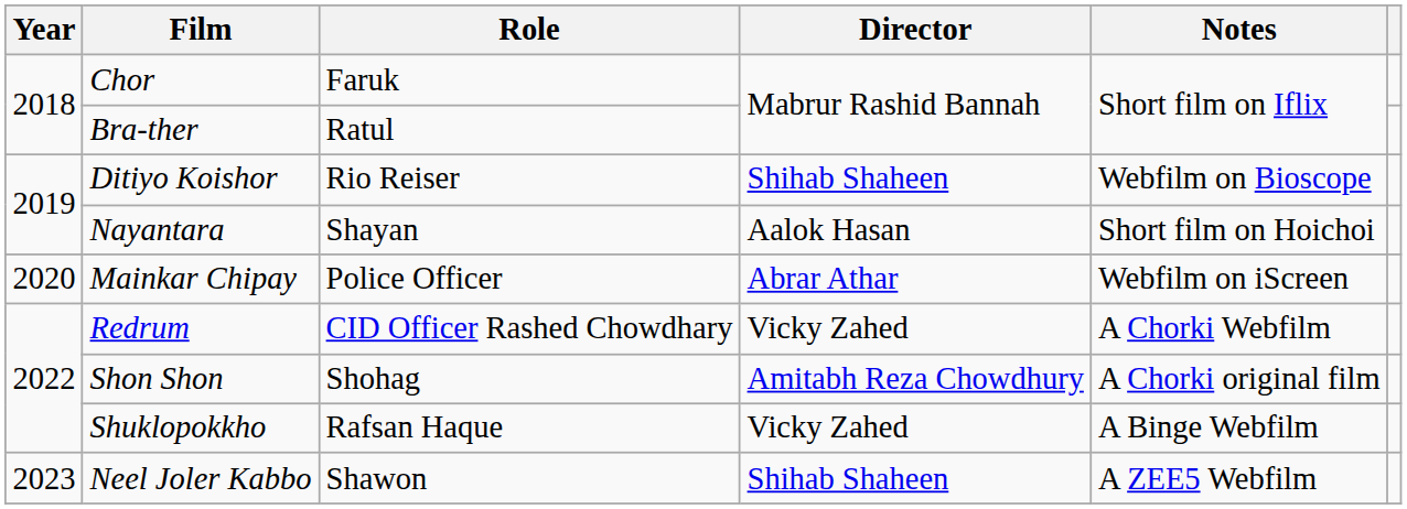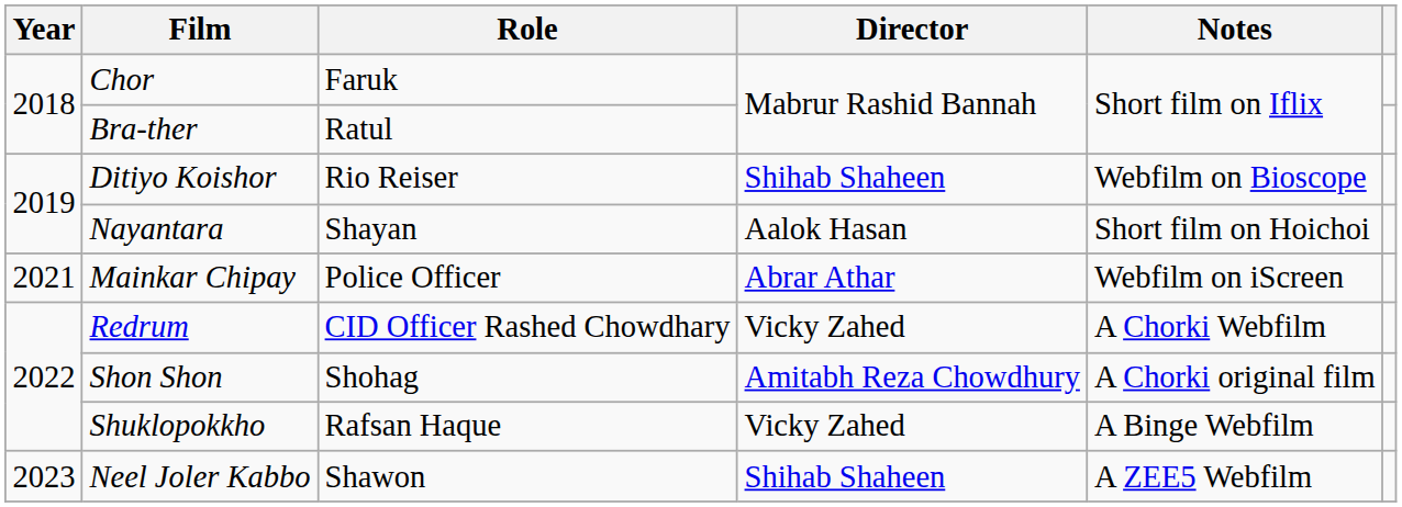 <table class="wikitable sortable">
 <tr>
 <th>Year</th>
 <th>Film</th>
 <th>Role</th>
 <th>Director</th>
 <th>Notes</th>
 <th></th>
 </tr>
 <tr>
 <td rowspan="2">2018</td>
 <td><em>Chor</em></td>
 <td>Faruk</td>
 <td rowspan="2">Mabrur Rashid Bannah</td>
 <td rowspan="2">Short film on <a href='#'>Iflix</a></td>
 <td></td>
 </tr>
 <tr>
 <td><em>Bra-ther</em></td>
 <td>Ratul</td>
 <td></td>
 </tr>
 <tr>
 <td rowspan="2">2019</td>
 <td><em>Ditiyo Koishor</em></td>
 <td>Rio Reiser</td>
 <td><a href='#'>Shihab Shaheen</a></td>
 <td>Webfilm on <a href='#'>Bioscope</a></td>
 <td></td>
 </tr>
 <tr>
 <td><em>Nayantara</em></td>
 <td>Shayan</td>
 <td>Aalok Hasan</td>
 <td>Short film on Hoichoi</td>
 <td></td>
 </tr>
 <tr>
-<td>2020</td>
+<td>2021</td>
 <td><em>Mainkar Chipay</em></td>
 <td>Police Officer</td>
 <td><a href='#'>Abrar Athar</a></td>
 <td>Webfilm on iScreen</td>
 <td></td>
 </tr>
 <tr>
 <td rowspan="3">2022</td>
 <td><em><a href='#'>Redrum</a></em></td>
 <td><a href='#'>CID Officer</a> Rashed Chowdhary</td>
 <td>Vicky Zahed</td>
 <td>A <a href='#'>Chorki</a> Webfilm</td>
 <td></td>
 </tr>
 <tr>
 <td><em>Shon Shon</em></td>
 <td>Shohag</td>
 <td><a href='#'>Amitabh Reza Chowdhury</a></td>
 <td>A <a href='#'>Chorki</a>  original film</td>
 <td></td>
 </tr>
 <tr>
 <td><em>Shuklopokkho</em></td>
 <td>Rafsan Haque</td>
 <td>Vicky Zahed</td>
 <td>A Binge Webfilm</td>
 <td></td>
 </tr>
 <tr>
 <td>2023</td>
 <td><em>Neel Joler Kabbo</em></td>
 <td>Shawon</td>
 <td><a href='#'>Shihab Shaheen</a></td>
 <td>A <a href='#'>ZEE5</a> Webfilm</td>
 <td></td>
 </tr>
 </table>
